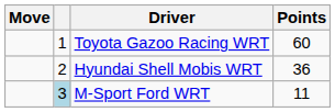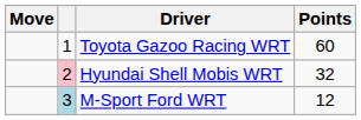 <table class="wikitable" style="font-size:85%;">
 <tr>
 <th>Move</th>
 <th></th>
 <th>Driver</th>
 <th>Points</th>
 </tr>
 <tr>
 <td align="center"></td>
 <td align="center">1</td>
 <td><a href='#'>Toyota Gazoo Racing WRT</a></td>
 <td align="center">60</td>
 </tr>
 <tr>
 <td align="center"></td>
-<td align="center">2</td>
+<td align="center" style="background: pink;">2</td>
 <td><a href='#'>Hyundai Shell Mobis WRT</a></td>
-<td align="center">36</td>
+<td align="center">32</td>
 </tr>
 <tr>
 <td align="center"></td>
 <td align="center" style="background: lightblue;">3</td>
 <td><a href='#'>M-Sport Ford WRT</a></td>
-<td align="center">11</td>
+<td align="center">12</td>
 </tr>
 </table>
